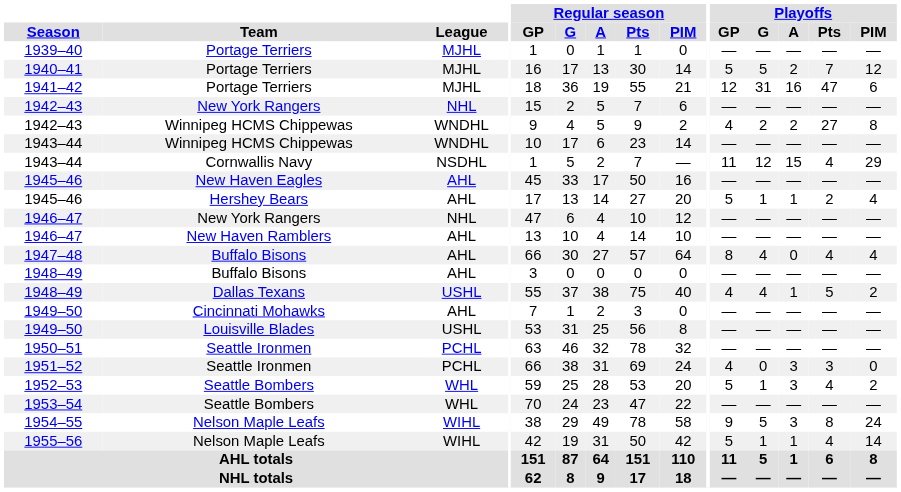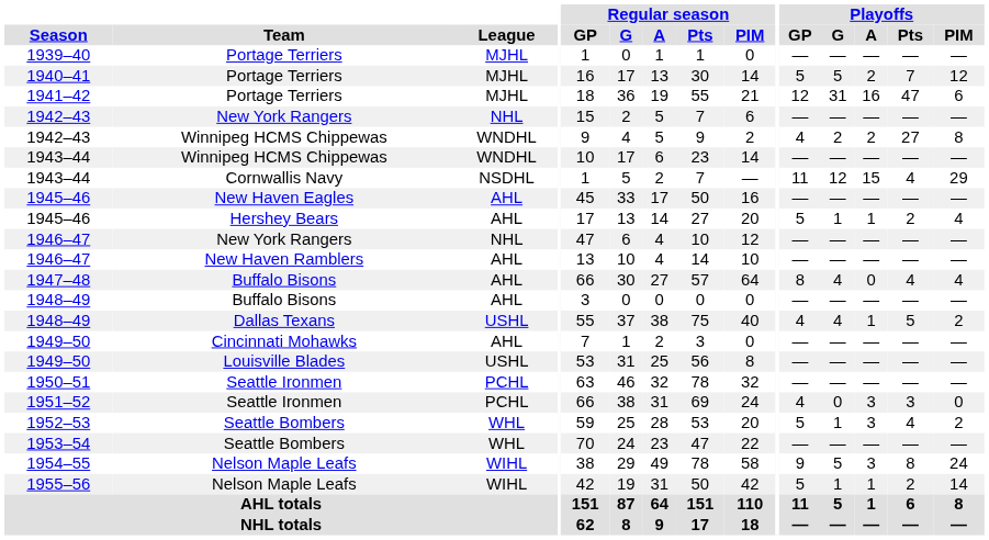 <table border="0" cellpadding="1" cellspacing="0" style="text-align:center; width:60em">
 <tr bgcolor="#e0e0e0">
 <th colspan="3" bgcolor="#ffffff"></th>
 <th rowspan="100" bgcolor="#ffffff"></th>
 <th colspan="5"><a href='#'>Regular season</a></th>
 <th rowspan="100" bgcolor="#ffffff"></th>
 <th colspan="5"><a href='#'>Playoffs</a></th>
 </tr>
 <tr bgcolor="#e0e0e0">
 <th><a href='#'>Season</a></th>
 <th>Team</th>
 <th>League</th>
 <th>GP</th>
 <th><a href='#'>G</a></th>
 <th><a href='#'>A</a></th>
 <th><a href='#'>Pts</a></th>
 <th><a href='#'>PIM</a></th>
 <th>GP</th>
 <th>G</th>
 <th>A</th>
 <th>Pts</th>
 <th>PIM</th>
 </tr>
 <tr>
 <td><a href='#'>1939–40</a></td>
 <td><a href='#'>Portage Terriers</a></td>
 <td><a href='#'>MJHL</a></td>
 <td>1</td>
 <td>0</td>
 <td>1</td>
 <td>1</td>
 <td>0</td>
 <td>—</td>
 <td>—</td>
 <td>—</td>
 <td>—</td>
 <td>—</td>
 </tr>
 <tr bgcolor="#f0f0f0">
 <td><a href='#'>1940–41</a></td>
 <td>Portage Terriers</td>
 <td>MJHL</td>
 <td>16</td>
 <td>17</td>
 <td>13</td>
 <td>30</td>
 <td>14</td>
 <td>5</td>
 <td>5</td>
 <td>2</td>
 <td>7</td>
 <td>12</td>
 </tr>
 <tr>
 <td><a href='#'>1941–42</a></td>
 <td>Portage Terriers</td>
 <td>MJHL</td>
 <td>18</td>
 <td>36</td>
 <td>19</td>
 <td>55</td>
 <td>21</td>
 <td>12</td>
 <td>31</td>
 <td>16</td>
 <td>47</td>
 <td>6</td>
 </tr>
 <tr bgcolor="#f0f0f0">
 <td><a href='#'>1942–43</a></td>
 <td><a href='#'>New York Rangers</a></td>
 <td><a href='#'>NHL</a></td>
 <td>15</td>
 <td>2</td>
 <td>5</td>
 <td>7</td>
 <td>6</td>
 <td>—</td>
 <td>—</td>
 <td>—</td>
 <td>—</td>
 <td>—</td>
 </tr>
 <tr>
 <td>1942–43</td>
 <td>Winnipeg HCMS Chippewas</td>
 <td>WNDHL</td>
 <td>9</td>
 <td>4</td>
 <td>5</td>
 <td>9</td>
 <td>2</td>
 <td>4</td>
 <td>2</td>
 <td>2</td>
 <td>27</td>
 <td>8</td>
 </tr>
 <tr bgcolor="#f0f0f0">
 <td>1943–44</td>
 <td>Winnipeg HCMS Chippewas</td>
 <td>WNDHL</td>
 <td>10</td>
 <td>17</td>
 <td>6</td>
 <td>23</td>
 <td>14</td>
 <td>—</td>
 <td>—</td>
 <td>—</td>
 <td>—</td>
 <td>—</td>
 </tr>
 <tr>
 <td>1943–44</td>
 <td>Cornwallis Navy</td>
 <td>NSDHL</td>
 <td>1</td>
 <td>5</td>
 <td>2</td>
 <td>7</td>
 <td>—</td>
 <td>11</td>
 <td>12</td>
 <td>15</td>
 <td>4</td>
 <td>29</td>
 </tr>
 <tr bgcolor="#f0f0f0">
 <td><a href='#'>1945–46</a></td>
 <td><a href='#'>New Haven Eagles</a></td>
 <td><a href='#'>AHL</a></td>
 <td>45</td>
 <td>33</td>
 <td>17</td>
 <td>50</td>
 <td>16</td>
 <td>—</td>
 <td>—</td>
 <td>—</td>
 <td>—</td>
 <td>—</td>
 </tr>
 <tr>
 <td>1945–46</td>
 <td><a href='#'>Hershey Bears</a></td>
 <td>AHL</td>
 <td>17</td>
 <td>13</td>
 <td>14</td>
 <td>27</td>
 <td>20</td>
 <td>5</td>
 <td>1</td>
 <td>1</td>
 <td>2</td>
 <td>4</td>
 </tr>
 <tr bgcolor="#f0f0f0">
 <td><a href='#'>1946–47</a></td>
 <td>New York Rangers</td>
 <td>NHL</td>
 <td>47</td>
 <td>6</td>
 <td>4</td>
 <td>10</td>
 <td>12</td>
 <td>—</td>
 <td>—</td>
 <td>—</td>
 <td>—</td>
 <td>—</td>
 </tr>
 <tr>
 <td><a href='#'>1946–47</a></td>
 <td><a href='#'>New Haven Ramblers</a></td>
 <td>AHL</td>
 <td>13</td>
 <td>10</td>
 <td>4</td>
 <td>14</td>
 <td>10</td>
 <td>—</td>
 <td>—</td>
 <td>—</td>
 <td>—</td>
 <td>—</td>
 </tr>
 <tr bgcolor="#f0f0f0">
 <td><a href='#'>1947–48</a></td>
 <td><a href='#'>Buffalo Bisons</a></td>
 <td>AHL</td>
 <td>66</td>
 <td>30</td>
 <td>27</td>
 <td>57</td>
 <td>64</td>
 <td>8</td>
 <td>4</td>
 <td>0</td>
 <td>4</td>
 <td>4</td>
 </tr>
 <tr>
 <td><a href='#'>1948–49</a></td>
 <td>Buffalo Bisons</td>
 <td>AHL</td>
 <td>3</td>
 <td>0</td>
 <td>0</td>
 <td>0</td>
 <td>0</td>
 <td>—</td>
 <td>—</td>
 <td>—</td>
 <td>—</td>
 <td>—</td>
 </tr>
 <tr bgcolor="#f0f0f0">
 <td><a href='#'>1948–49</a></td>
 <td><a href='#'>Dallas Texans</a></td>
 <td><a href='#'>USHL</a></td>
 <td>55</td>
 <td>37</td>
 <td>38</td>
 <td>75</td>
 <td>40</td>
 <td>4</td>
 <td>4</td>
 <td>1</td>
 <td>5</td>
 <td>2</td>
 </tr>
 <tr>
 <td><a href='#'>1949–50</a></td>
 <td><a href='#'>Cincinnati Mohawks</a></td>
 <td>AHL</td>
 <td>7</td>
 <td>1</td>
 <td>2</td>
 <td>3</td>
 <td>0</td>
 <td>—</td>
 <td>—</td>
 <td>—</td>
 <td>—</td>
 <td>—</td>
 </tr>
 <tr bgcolor="#f0f0f0">
 <td><a href='#'>1949–50</a></td>
 <td><a href='#'>Louisville Blades</a></td>
 <td>USHL</td>
 <td>53</td>
 <td>31</td>
 <td>25</td>
 <td>56</td>
 <td>8</td>
 <td>—</td>
 <td>—</td>
 <td>—</td>
 <td>—</td>
 <td>—</td>
 </tr>
 <tr>
 <td><a href='#'>1950–51</a></td>
 <td><a href='#'>Seattle Ironmen</a></td>
 <td><a href='#'>PCHL</a></td>
 <td>63</td>
 <td>46</td>
 <td>32</td>
 <td>78</td>
 <td>32</td>
 <td>—</td>
 <td>—</td>
 <td>—</td>
 <td>—</td>
 <td>—</td>
 </tr>
 <tr bgcolor="#f0f0f0">
 <td><a href='#'>1951–52</a></td>
 <td>Seattle Ironmen</td>
 <td>PCHL</td>
 <td>66</td>
 <td>38</td>
 <td>31</td>
 <td>69</td>
 <td>24</td>
 <td>4</td>
 <td>0</td>
 <td>3</td>
 <td>3</td>
 <td>0</td>
 </tr>
 <tr>
 <td><a href='#'>1952–53</a></td>
 <td><a href='#'>Seattle Bombers</a></td>
 <td><a href='#'>WHL</a></td>
 <td>59</td>
 <td>25</td>
 <td>28</td>
 <td>53</td>
 <td>20</td>
 <td>5</td>
 <td>1</td>
 <td>3</td>
 <td>4</td>
 <td>2</td>
 </tr>
 <tr bgcolor="#f0f0f0">
 <td><a href='#'>1953–54</a></td>
 <td>Seattle Bombers</td>
 <td>WHL</td>
 <td>70</td>
 <td>24</td>
 <td>23</td>
 <td>47</td>
 <td>22</td>
 <td>—</td>
 <td>—</td>
 <td>—</td>
 <td>—</td>
 <td>—</td>
 </tr>
 <tr>
 <td><a href='#'>1954–55</a></td>
 <td><a href='#'>Nelson Maple Leafs</a></td>
 <td><a href='#'>WIHL</a></td>
 <td>38</td>
 <td>29</td>
 <td>49</td>
 <td>78</td>
 <td>58</td>
 <td>9</td>
 <td>5</td>
 <td>3</td>
 <td>8</td>
 <td>24</td>
 </tr>
 <tr bgcolor="#f0f0f0">
 <td><a href='#'>1955–56</a></td>
 <td>Nelson Maple Leafs</td>
 <td>WIHL</td>
 <td>42</td>
 <td>19</td>
 <td>31</td>
 <td>50</td>
 <td>42</td>
 <td>5</td>
 <td>1</td>
 <td>1</td>
-<td>4</td>
+<td>2</td>
 <td>14</td>
 </tr>
 <tr bgcolor="#e0e0e0">
 <th colspan="3">AHL totals</th>
 <th>151</th>
 <th>87</th>
 <th>64</th>
 <th>151</th>
 <th>110</th>
 <th>11</th>
 <th>5</th>
 <th>1</th>
 <th>6</th>
 <th>8</th>
 </tr>
 <tr bgcolor="#e0e0e0">
 <th colspan="3">NHL totals</th>
 <th>62</th>
 <th>8</th>
 <th>9</th>
 <th>17</th>
 <th>18</th>
 <th>—</th>
 <th>—</th>
 <th>—</th>
 <th>—</th>
 <th>—</th>
 </tr>
 </table>
